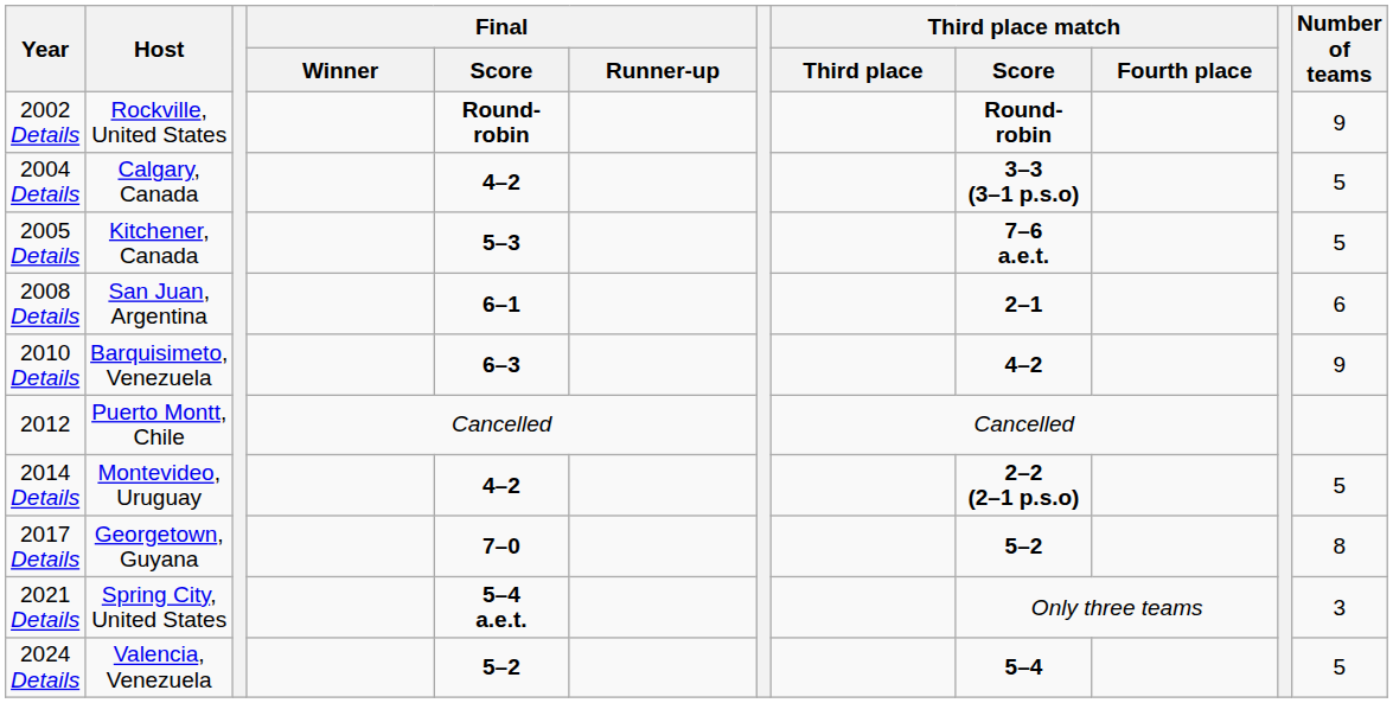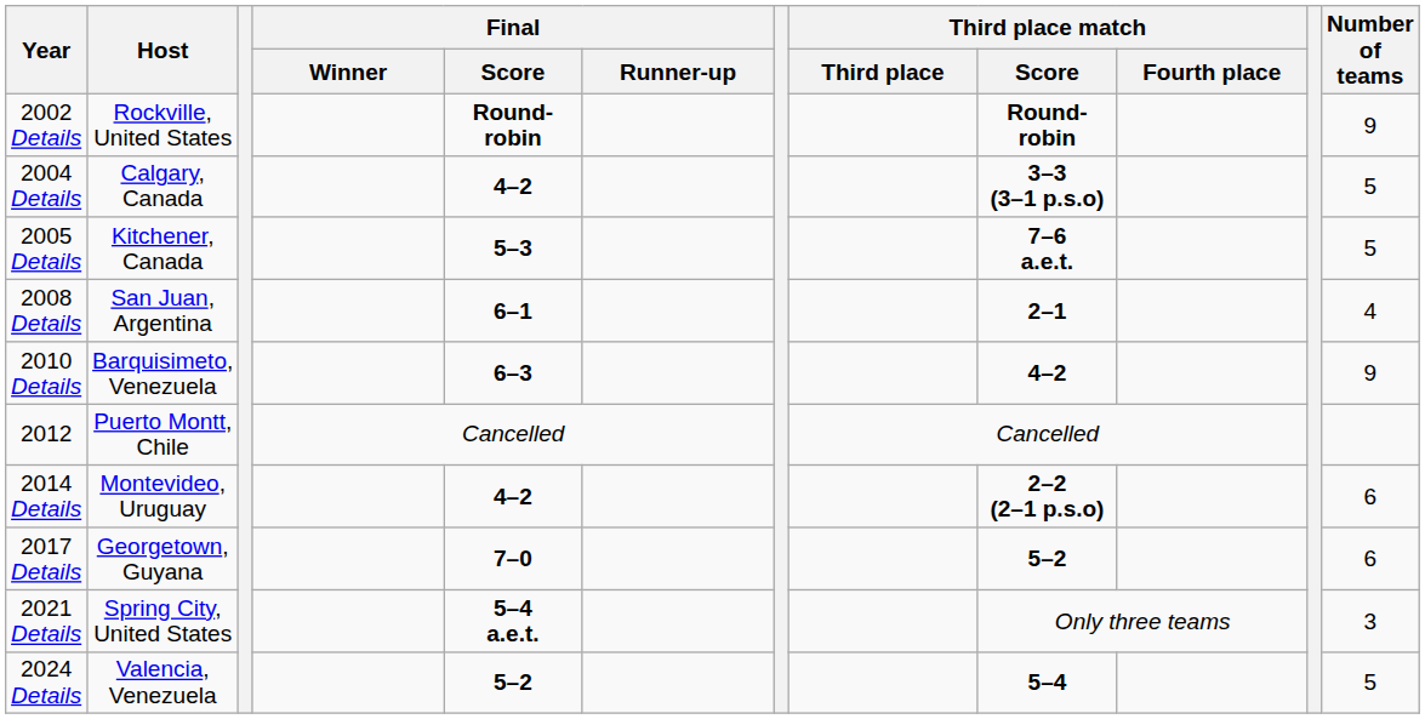 <table class="wikitable" style="text-align:center;width:100%; font-size:90%;">
 <tr>
 <th rowspan=2 width=5%>Year</th>
 <th rowspan=2 width=10%>Host</th>
 <th width=1% rowspan=12></th>
 <th colspan=3>Final</th>
 <th width=1% rowspan=12></th>
 <th colspan=3>Third place match</th>
 <th width=1% rowspan=12></th>
 <th width=6% rowspan=2>Number of teams</th>
 </tr>
 <tr>
 <th width=14%>Winner</th>
 <th width=10%>Score</th>
 <th width=14%>Runner-up</th>
 <th width=14%>Third place</th>
 <th width=10%>Score</th>
 <th width=14%>Fourth place</th>
 </tr>
 <tr>
 <td>2002<br><em><a href='#'>Details</a></em></td>
 <td><a href='#'>Rockville</a>, United States</td>
 <td><strong></strong></td>
 <td><strong>Round-robin</strong></td>
 <td></td>
 <td></td>
 <td><strong>Round-robin</strong></td>
 <td></td>
 <td>9</td>
 </tr>
 <tr>
 <td>2004<br><em><a href='#'>Details</a></em></td>
 <td><a href='#'>Calgary</a>, Canada</td>
 <td><strong></strong></td>
 <td><strong>4–2</strong></td>
 <td></td>
 <td></td>
 <td><strong>3–3</strong><br><strong>(3–1 p.s.o)</strong></td>
 <td></td>
 <td>5</td>
 </tr>
 <tr>
 <td>2005<br><em><a href='#'>Details</a></em></td>
 <td><a href='#'>Kitchener</a>, Canada</td>
 <td><strong></strong></td>
 <td><strong>5–3</strong></td>
 <td></td>
 <td></td>
 <td><strong>7–6</strong><br><strong>a.e.t.</strong></td>
 <td></td>
 <td>5</td>
 </tr>
 <tr>
 <td>2008<br><em><a href='#'>Details</a></em></td>
 <td><a href='#'>San Juan</a>, Argentina</td>
 <td><strong></strong></td>
 <td><strong>6–1</strong></td>
 <td></td>
 <td></td>
 <td><strong>2–1</strong></td>
 <td></td>
-<td>6</td>
+<td>4</td>
 </tr>
 <tr>
 <td>2010<br><em><a href='#'>Details</a></em></td>
 <td><a href='#'>Barquisimeto</a>, Venezuela</td>
 <td><strong></strong></td>
 <td><strong>6–3</strong></td>
 <td></td>
 <td></td>
 <td><strong>4–2</strong></td>
 <td></td>
 <td>9</td>
 </tr>
 <tr>
 <td>2012</td>
 <td><a href='#'>Puerto Montt</a>, Chile</td>
 <td colspan=3><em>Cancelled</em></td>
 <td colspan=3><em>Cancelled</em></td>
 <td></td>
 </tr>
 <tr>
 <td>2014<br><em><a href='#'>Details</a></em></td>
 <td><a href='#'>Montevideo</a>, Uruguay</td>
 <td><strong></strong></td>
 <td><strong>4–2</strong></td>
 <td></td>
 <td></td>
 <td><strong>2–2</strong><br><strong>(2–1 p.s.o)</strong></td>
 <td></td>
-<td>5</td>
+<td>6</td>
 </tr>
 <tr>
 <td>2017<br><em><a href='#'>Details</a></em></td>
 <td><a href='#'>Georgetown</a>, Guyana</td>
 <td><strong></strong></td>
 <td><strong>7–0</strong></td>
 <td></td>
 <td></td>
 <td><strong>5–2</strong></td>
 <td></td>
-<td>8</td>
+<td>6</td>
 </tr>
 <tr>
 <td>2021<br><em><a href='#'>Details</a></em></td>
 <td><a href='#'>Spring City</a>, United States</td>
 <td><strong></strong></td>
 <td><strong>5–4</strong><br><strong>a.e.t.</strong></td>
 <td></td>
 <td></td>
 <td colspan=2><em>Only three teams</em></td>
 <td>3</td>
 </tr>
 <tr>
 <td>2024<br><em><a href='#'>Details</a></em></td>
 <td><a href='#'>Valencia</a>, Venezuela</td>
 <td><strong></strong></td>
 <td><strong>5–2</strong></td>
 <td></td>
 <td></td>
 <td><strong>5–4</strong></td>
 <td></td>
 <td>5</td>
 </tr>
 </table>
